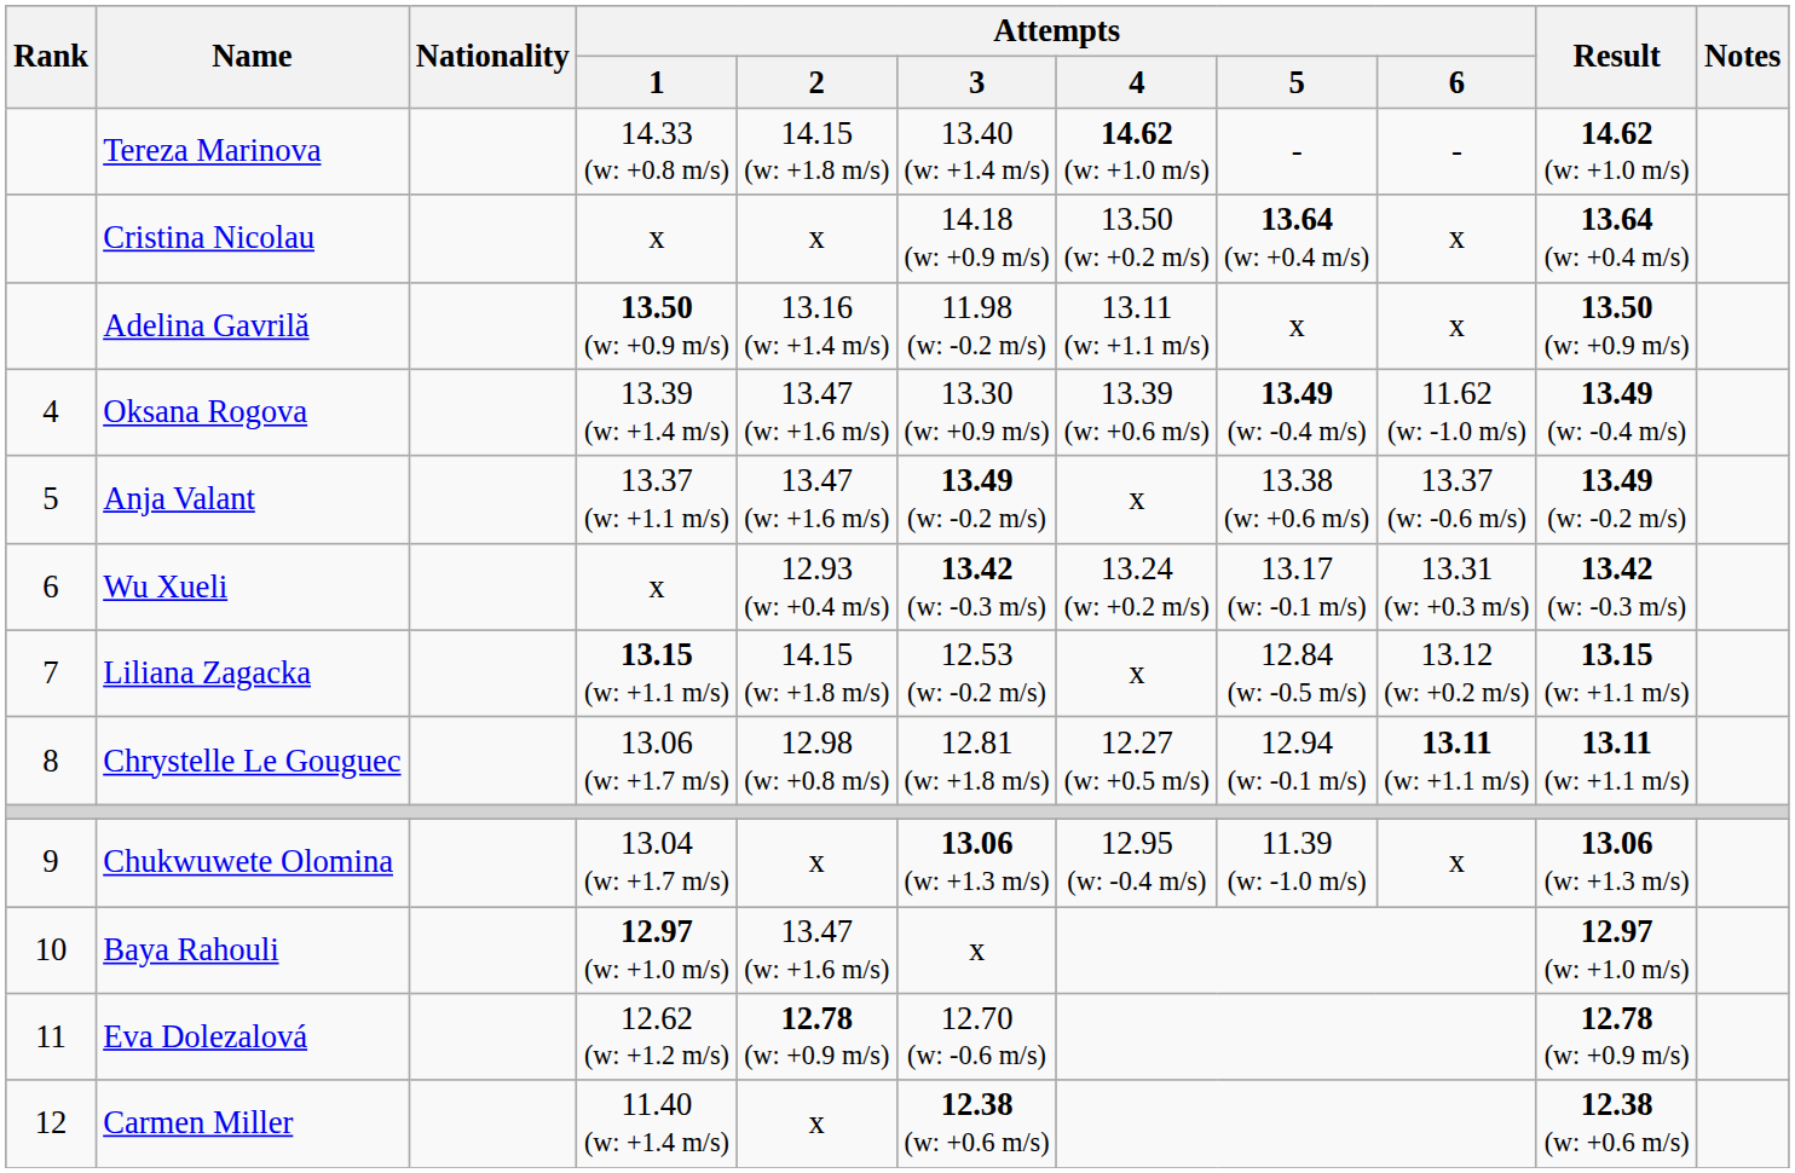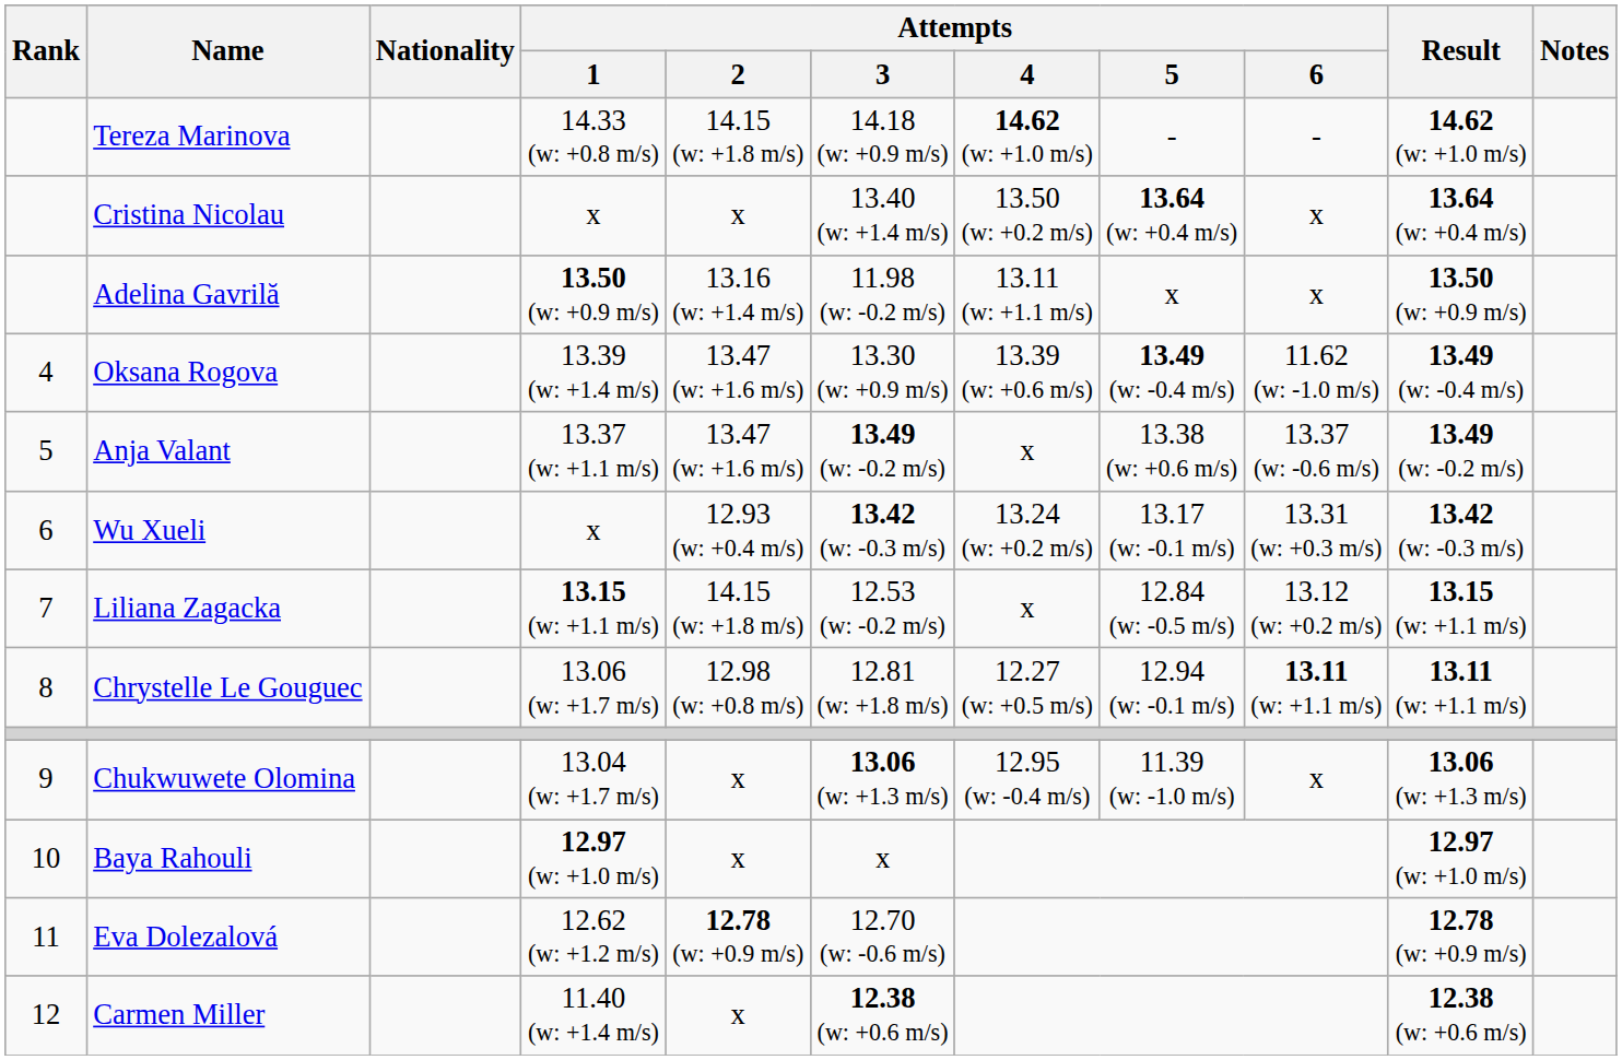 <table class="wikitable sortable" style="text-align:center">
 <tr>
 <th rowspan=2>Rank</th>
 <th rowspan=2>Name</th>
 <th rowspan=2>Nationality</th>
 <th colspan=6>Attempts</th>
 <th rowspan=2>Result</th>
 <th rowspan=2>Notes</th>
 </tr>
 <tr>
 <th>1</th>
 <th>2</th>
 <th>3</th>
 <th>4</th>
 <th>5</th>
 <th>6</th>
 </tr>
 <tr>
 <td></td>
 <td align=left><a href='#'>Tereza Marinova</a></td>
 <td align=left></td>
 <td>14.33<br><small>(w: +0.8 m/s)</small></td>
 <td>14.15<br><small>(w: +1.8 m/s)</small></td>
-<td>13.40<br><small>(w: +1.4 m/s)</small></td>
+<td>14.18<br><small>(w: +0.9 m/s)</small></td>
 <td><strong>14.62</strong><br><small>(w: +1.0 m/s)</small></td>
 <td>-</td>
 <td>-</td>
 <td><strong>14.62</strong> <br><small>(w: +1.0 m/s)</small></td>
 <td></td>
 </tr>
 <tr>
 <td></td>
 <td align=left><a href='#'>Cristina Nicolau</a></td>
 <td align=left></td>
 <td>x</td>
 <td>x</td>
-<td>14.18<br><small>(w: +0.9 m/s)</small></td>
+<td>13.40<br><small>(w: +1.4 m/s)</small></td>
 <td>13.50<br><small>(w: +0.2 m/s)</small></td>
 <td><strong>13.64</strong><br><small>(w: +0.4 m/s)</small></td>
 <td>x</td>
 <td><strong>13.64</strong> <br><small>(w: +0.4 m/s)</small></td>
 <td></td>
 </tr>
 <tr>
 <td></td>
 <td align=left><a href='#'>Adelina Gavrilă</a></td>
 <td align=left></td>
 <td><strong>13.50</strong><br><small>(w: +0.9 m/s)</small></td>
 <td>13.16<br><small>(w: +1.4 m/s)</small></td>
 <td>11.98<br><small>(w: -0.2 m/s)</small></td>
 <td>13.11<br><small>(w: +1.1 m/s)</small></td>
 <td>x</td>
 <td>x</td>
 <td><strong>13.50</strong> <br><small>(w: +0.9 m/s)</small></td>
 <td></td>
 </tr>
 <tr>
 <td>4</td>
 <td align=left><a href='#'>Oksana Rogova</a></td>
 <td align=left></td>
 <td>13.39<br><small>(w: +1.4 m/s)</small></td>
 <td>13.47<br><small>(w: +1.6 m/s)</small></td>
 <td>13.30<br><small>(w: +0.9 m/s)</small></td>
 <td>13.39<br><small>(w: +0.6 m/s)</small></td>
 <td><strong>13.49</strong><br><small>(w: -0.4 m/s)</small></td>
 <td>11.62<br><small>(w: -1.0 m/s)</small></td>
 <td><strong>13.49</strong> <br><small>(w: -0.4 m/s)</small></td>
 <td></td>
 </tr>
 <tr>
 <td>5</td>
 <td align=left><a href='#'>Anja Valant</a></td>
 <td align=left></td>
 <td>13.37<br><small>(w: +1.1 m/s)</small></td>
 <td>13.47<br><small>(w: +1.6 m/s)</small></td>
 <td><strong>13.49</strong><br><small>(w: -0.2 m/s)</small></td>
 <td>x</td>
 <td>13.38<br><small>(w: +0.6 m/s)</small></td>
 <td>13.37<br><small>(w: -0.6 m/s)</small></td>
 <td><strong>13.49</strong> <br><small>(w: -0.2 m/s)</small></td>
 <td></td>
 </tr>
 <tr>
 <td>6</td>
 <td align=left><a href='#'>Wu Xueli</a></td>
 <td align=left></td>
 <td>x</td>
 <td>12.93<br><small>(w: +0.4 m/s)</small></td>
 <td><strong>13.42</strong><br><small>(w: -0.3 m/s)</small></td>
 <td>13.24<br><small>(w: +0.2 m/s)</small></td>
 <td>13.17<br><small>(w: -0.1 m/s)</small></td>
 <td>13.31<br><small>(w: +0.3 m/s)</small></td>
 <td><strong>13.42</strong> <br><small>(w: -0.3 m/s)</small></td>
 <td></td>
 </tr>
 <tr>
 <td>7</td>
 <td align=left><a href='#'>Liliana Zagacka</a></td>
 <td align=left></td>
 <td><strong>13.15</strong><br><small>(w: +1.1 m/s)</small></td>
 <td>14.15<br><small>(w: +1.8 m/s)</small></td>
 <td>12.53<br><small>(w: -0.2 m/s)</small></td>
 <td>x</td>
 <td>12.84<br><small>(w: -0.5 m/s)</small></td>
 <td>13.12<br><small>(w: +0.2 m/s)</small></td>
 <td><strong>13.15</strong> <br><small>(w: +1.1 m/s)</small></td>
 <td></td>
 </tr>
 <tr>
 <td>8</td>
 <td align=left><a href='#'>Chrystelle Le Gouguec</a></td>
 <td align=left></td>
 <td>13.06<br><small>(w: +1.7 m/s)</small></td>
 <td>12.98<br><small>(w: +0.8 m/s)</small></td>
 <td>12.81<br><small>(w: +1.8 m/s)</small></td>
 <td>12.27<br><small>(w: +0.5 m/s)</small></td>
 <td>12.94<br><small>(w: -0.1 m/s)</small></td>
 <td><strong>13.11</strong><br><small>(w: +1.1 m/s)</small></td>
 <td><strong>13.11</strong> <br><small>(w: +1.1 m/s)</small></td>
 <td></td>
 </tr>
 <tr>
 <td colspan=11 bgcolor=lightgray></td>
 </tr>
 <tr>
 <td>9</td>
 <td align=left><a href='#'>Chukwuwete Olomina</a></td>
 <td align=left></td>
 <td>13.04<br><small>(w: +1.7 m/s)</small></td>
 <td>x</td>
 <td><strong>13.06</strong><br><small>(w: +1.3 m/s)</small></td>
 <td>12.95<br><small>(w: -0.4 m/s)</small></td>
 <td>11.39<br><small>(w: -1.0 m/s)</small></td>
 <td>x</td>
 <td><strong>13.06</strong> <br><small>(w: +1.3 m/s)</small></td>
 <td></td>
 </tr>
 <tr>
 <td>10</td>
 <td align=left><a href='#'>Baya Rahouli</a></td>
 <td align=left></td>
 <td><strong>12.97</strong><br><small>(w: +1.0 m/s)</small></td>
-<td>13.47<br><small>(w: +1.6 m/s)</small></td>
+<td>x</td>
 <td>x</td>
 <td colspan=3></td>
 <td><strong>12.97</strong> <br><small>(w: +1.0 m/s)</small></td>
 <td></td>
 </tr>
 <tr>
 <td>11</td>
 <td align=left><a href='#'>Eva Dolezalová</a></td>
 <td align=left></td>
 <td>12.62<br><small>(w: +1.2 m/s)</small></td>
 <td><strong>12.78</strong><br><small>(w: +0.9 m/s)</small></td>
 <td>12.70<br><small>(w: -0.6 m/s)</small></td>
 <td colspan=3></td>
 <td><strong>12.78</strong> <br><small>(w: +0.9 m/s)</small></td>
 <td></td>
 </tr>
 <tr>
 <td>12</td>
 <td align=left><a href='#'>Carmen Miller</a></td>
 <td align=left></td>
 <td>11.40<br><small>(w: +1.4 m/s)</small></td>
 <td>x</td>
 <td><strong>12.38</strong><br><small>(w: +0.6 m/s)</small></td>
 <td colspan=3></td>
 <td><strong>12.38</strong> <br><small>(w: +0.6 m/s)</small></td>
 <td></td>
 </tr>
 </table>
